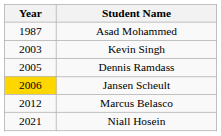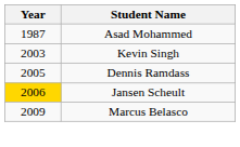 <table class="wikitable" style="width: 300px; text-align:center; float:center;">
 <tr>
 <th>Year</th>
 <th>Student Name</th>
 </tr>
 <tr>
 <td>1987</td>
 <td>Asad Mohammed</td>
 </tr>
 <tr>
 <td>2003</td>
 <td>Kevin Singh</td>
 </tr>
 <tr>
 <td>2005</td>
 <td>Dennis Ramdass</td>
 </tr>
 <tr>
 <td style="background: gold;">2006</td>
 <td>Jansen Scheult</td>
 </tr>
 <tr>
-<td>2012</td>
+<td>2009</td>
 <td>Marcus Belasco</td>
 </tr>
-<tr>
-<td>2021</td>
-<td>Niall Hosein</td>
-</tr>
 </table>
